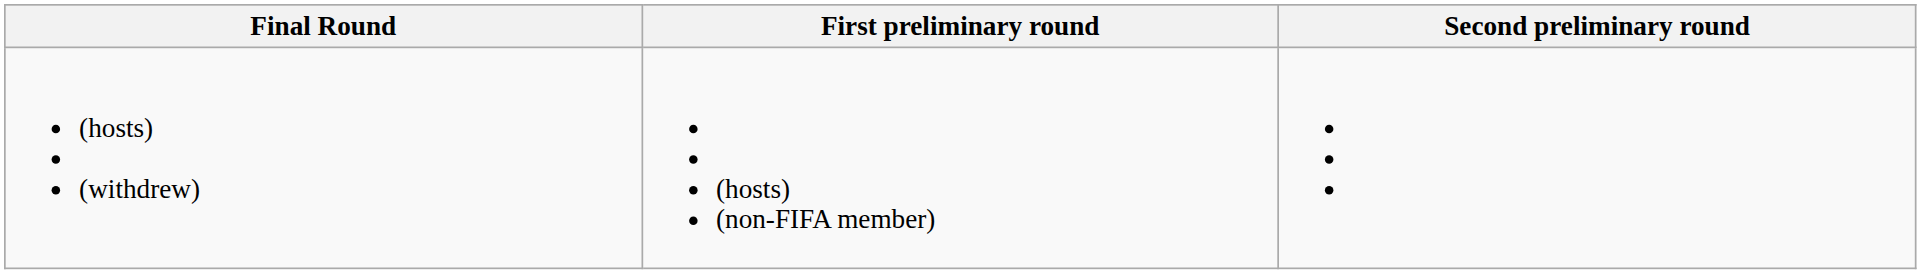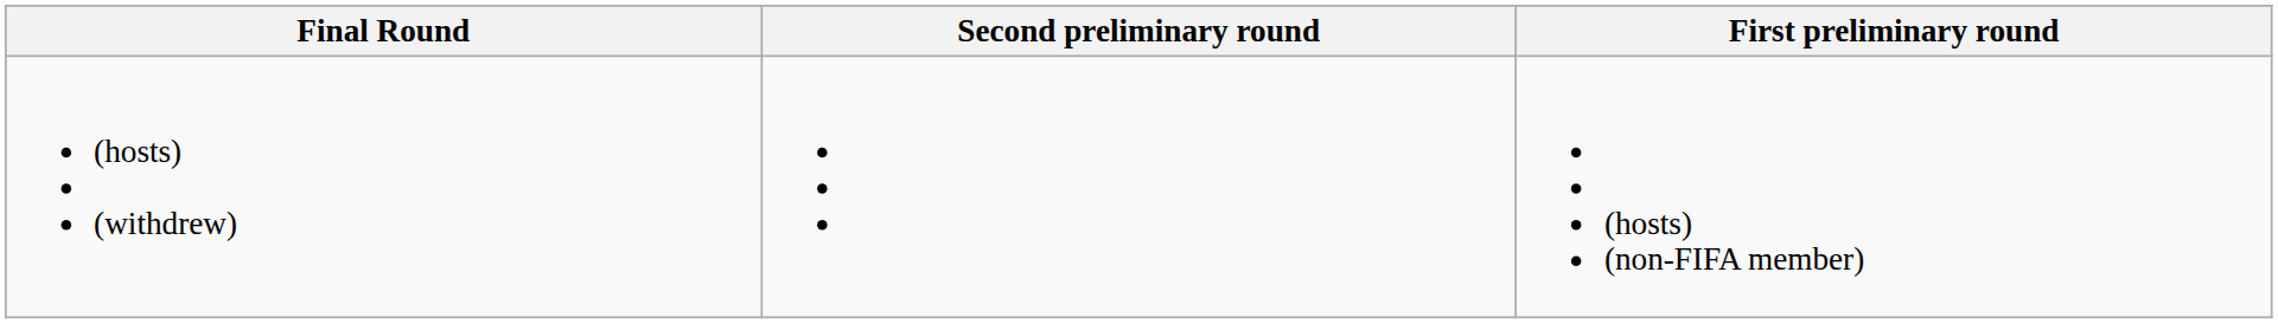 <table class="wikitable" style="width:89%;">
 <tr>
 <th width=33%>Final Round</th>
+<th width=33%>Second preliminary round</th>
 <th width=33%>First preliminary round</th>
-<th width=33%>Second preliminary round</th>
 </tr>
 <tr>
 <td valign=top><br><ul><li> (hosts)</li><li></li><li> (withdrew)</li></ul></td>
+<td valign=top><br><ul><li></li><li></li><li></li></ul></td>
 <td valign=top><br><ul><li></li><li></li><li> (hosts)</li><li> (non-FIFA member)</li></ul></td>
-<td valign=top><br><ul><li></li><li></li><li></li></ul></td>
 </tr>
 </table>
